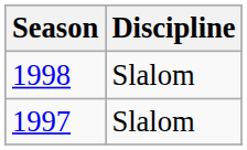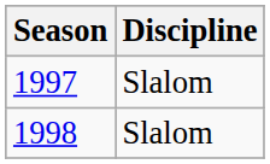 <table class="wikitable">
 <tr>
 <th>Season</th>
 <th>Discipline</th>
 </tr>
 <tr>
+<td><a href='#'>1997</a></td>
+<td>Slalom</td>
+</tr>
+<tr>
 <td><a href='#'>1998</a></td>
 <td>Slalom</td>
 </tr>
-<tr>
-<td><a href='#'>1997</a></td>
-<td>Slalom</td>
-</tr>
 </table>
